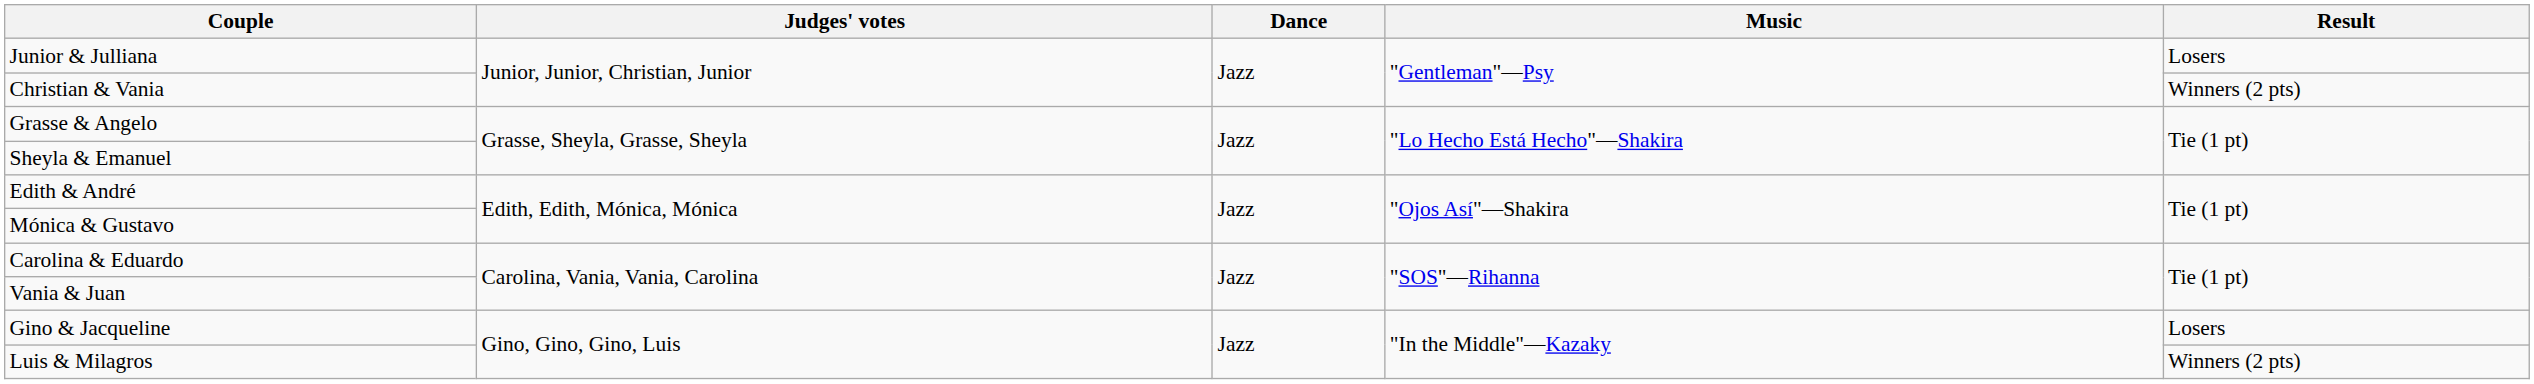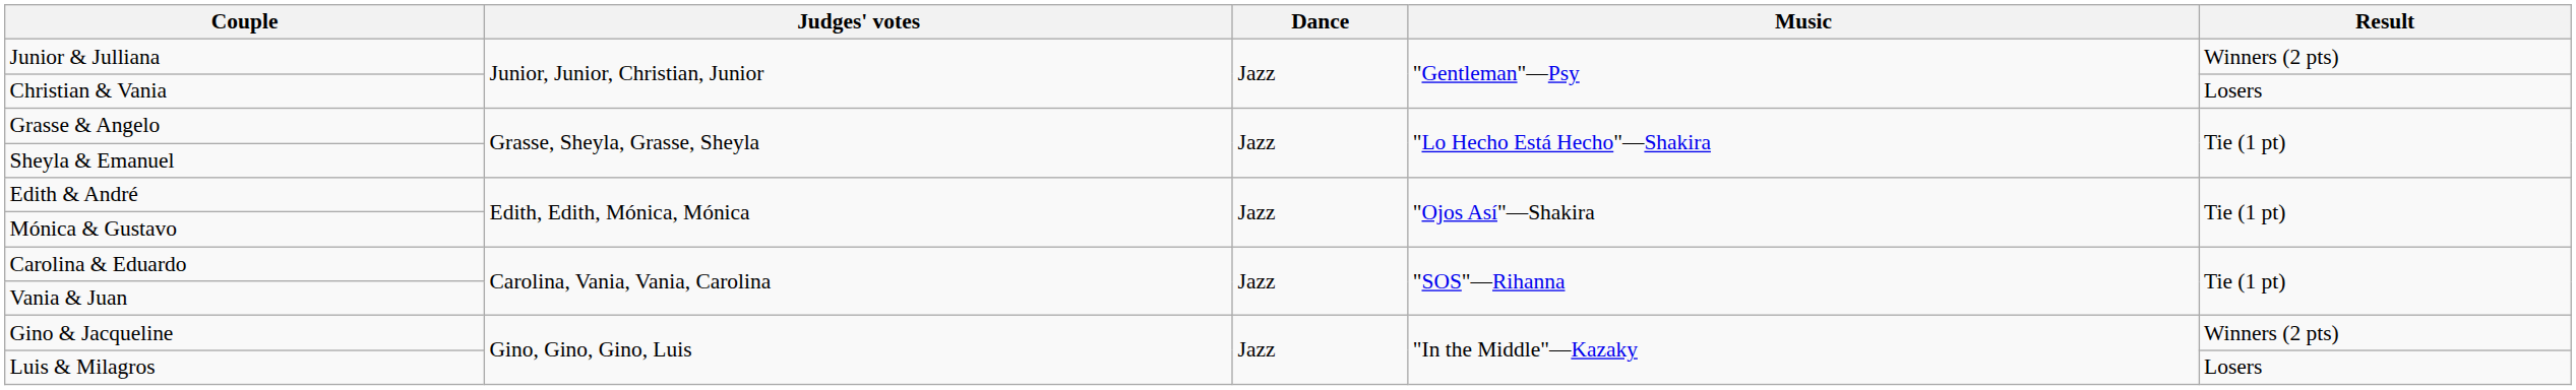 <table class="wikitable sortable" style="width:95%; white-space:nowrap">
 <tr>
 <th>Couple</th>
 <th>Judges' votes</th>
 <th>Dance</th>
 <th>Music</th>
 <th>Result</th>
 </tr>
 <tr>
 <td>Junior & Julliana</td>
 <td rowspan=2>Junior, Junior, Christian, Junior</td>
 <td rowspan=2>Jazz</td>
 <td rowspan=2>"<a href='#'>Gentleman</a>"—<a href='#'>Psy</a></td>
-<td>Losers</td>
+<td>Winners (2 pts)</td>
 </tr>
 <tr>
 <td>Christian & Vania</td>
-<td>Winners (2 pts)</td>
+<td>Losers</td>
 </tr>
 <tr>
 <td>Grasse & Angelo</td>
 <td rowspan=2>Grasse, Sheyla, Grasse, Sheyla</td>
 <td rowspan=2>Jazz</td>
 <td rowspan=2>"<a href='#'>Lo Hecho Está Hecho</a>"—<a href='#'>Shakira</a></td>
 <td rowspan=2>Tie (1 pt)</td>
 </tr>
 <tr>
 <td>Sheyla & Emanuel</td>
 </tr>
 <tr>
 <td>Edith & André</td>
 <td rowspan=2>Edith, Edith, Mónica, Mónica</td>
 <td rowspan=2>Jazz</td>
 <td rowspan=2>"<a href='#'>Ojos Así</a>"—Shakira</td>
 <td rowspan=2>Tie (1 pt)</td>
 </tr>
 <tr>
 <td>Mónica & Gustavo</td>
 </tr>
 <tr>
 <td>Carolina & Eduardo</td>
 <td rowspan=2>Carolina, Vania, Vania, Carolina</td>
 <td rowspan=2>Jazz</td>
 <td rowspan=2>"<a href='#'>SOS</a>"—<a href='#'>Rihanna</a></td>
 <td rowspan=2>Tie (1 pt)</td>
 </tr>
 <tr>
 <td>Vania & Juan</td>
 </tr>
 <tr>
 <td>Gino & Jacqueline</td>
 <td rowspan=2>Gino, Gino, Gino, Luis</td>
 <td rowspan=2>Jazz</td>
 <td rowspan=2>"In the Middle"—<a href='#'>Kazaky</a></td>
-<td>Losers</td>
+<td>Winners (2 pts)</td>
 </tr>
 <tr>
 <td>Luis & Milagros</td>
-<td>Winners (2 pts)</td>
+<td>Losers</td>
 </tr>
 </table>
